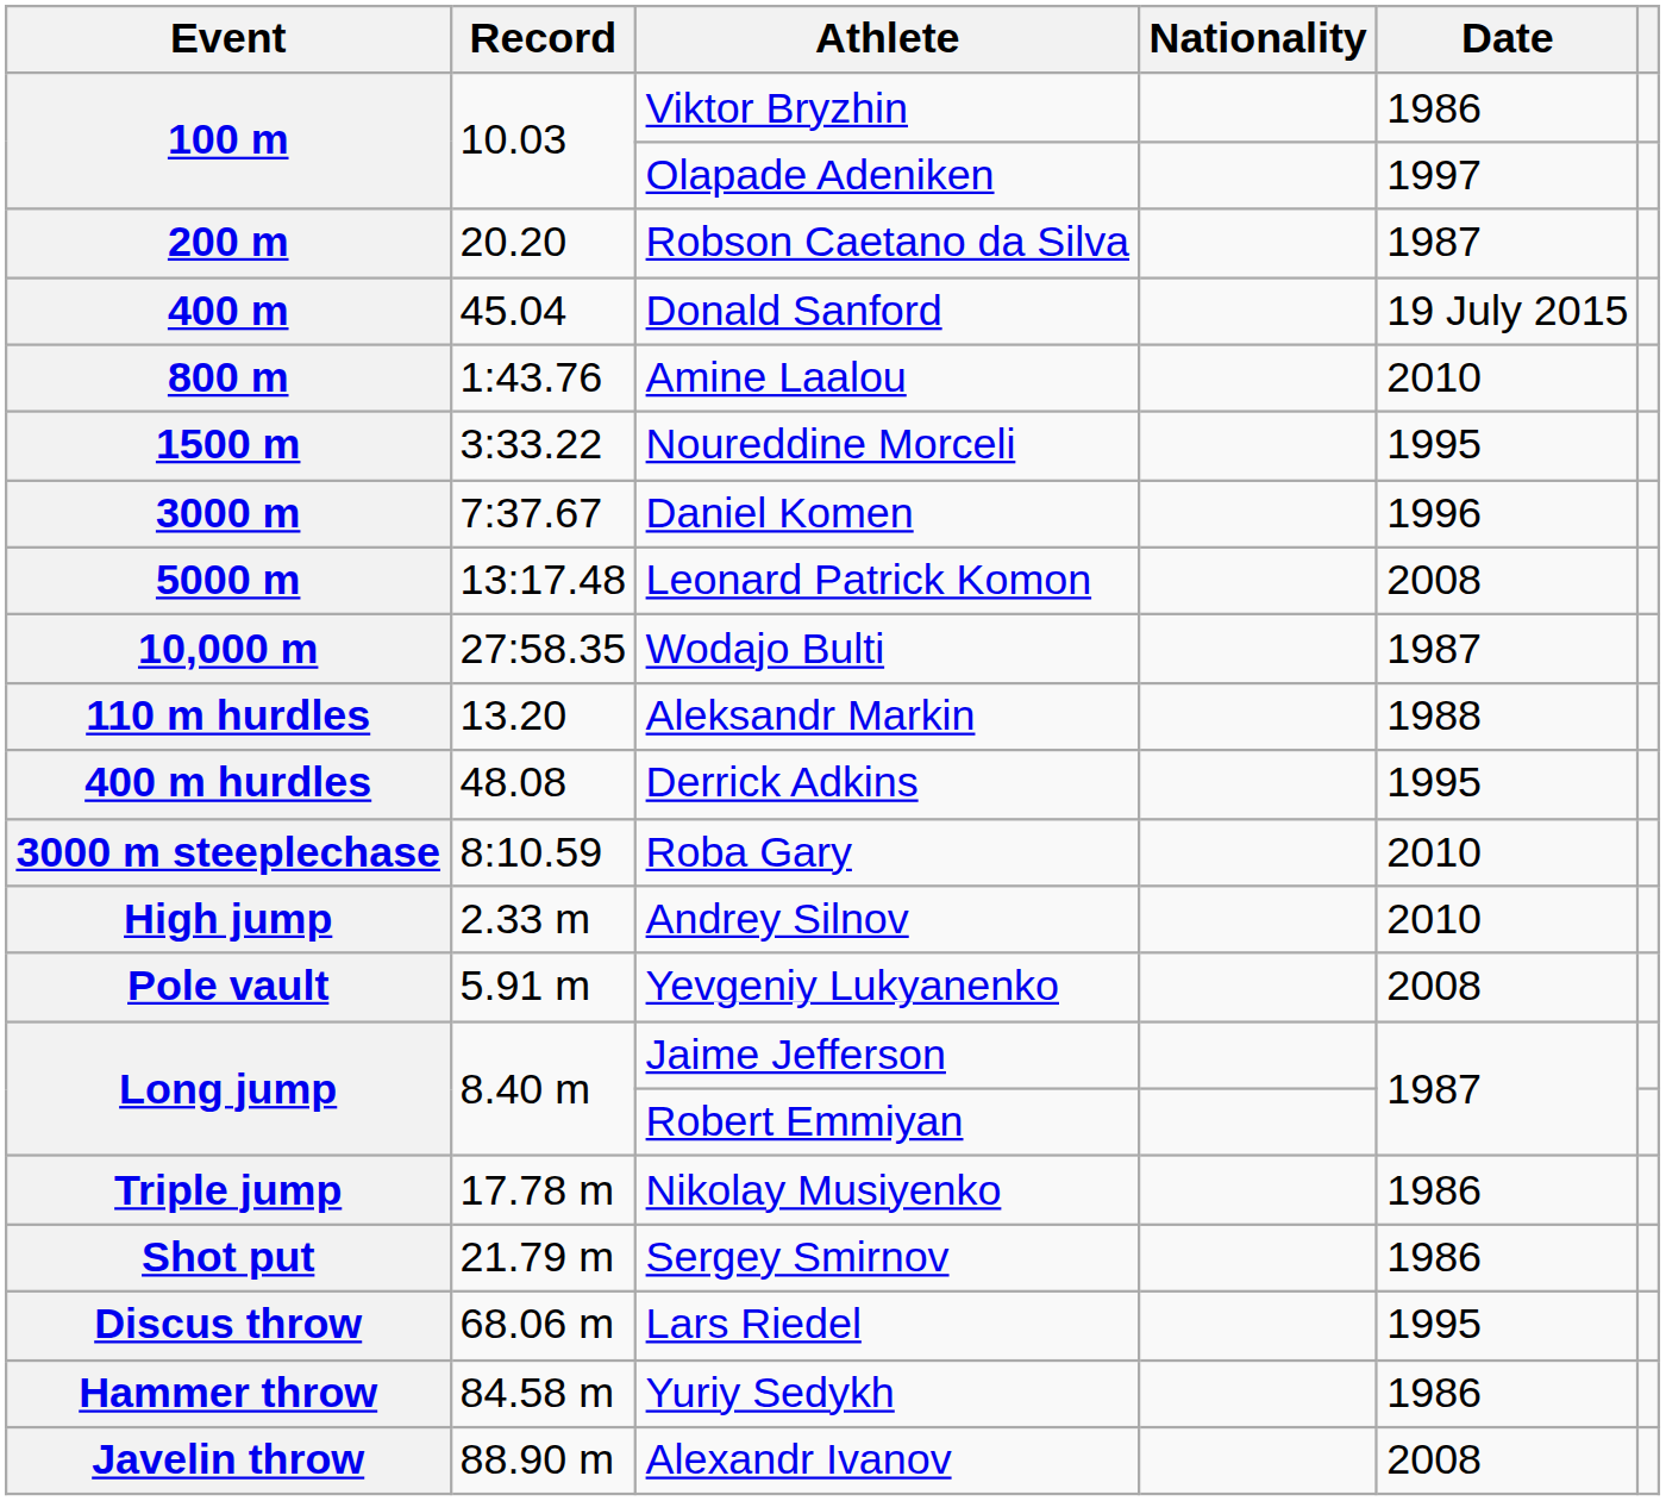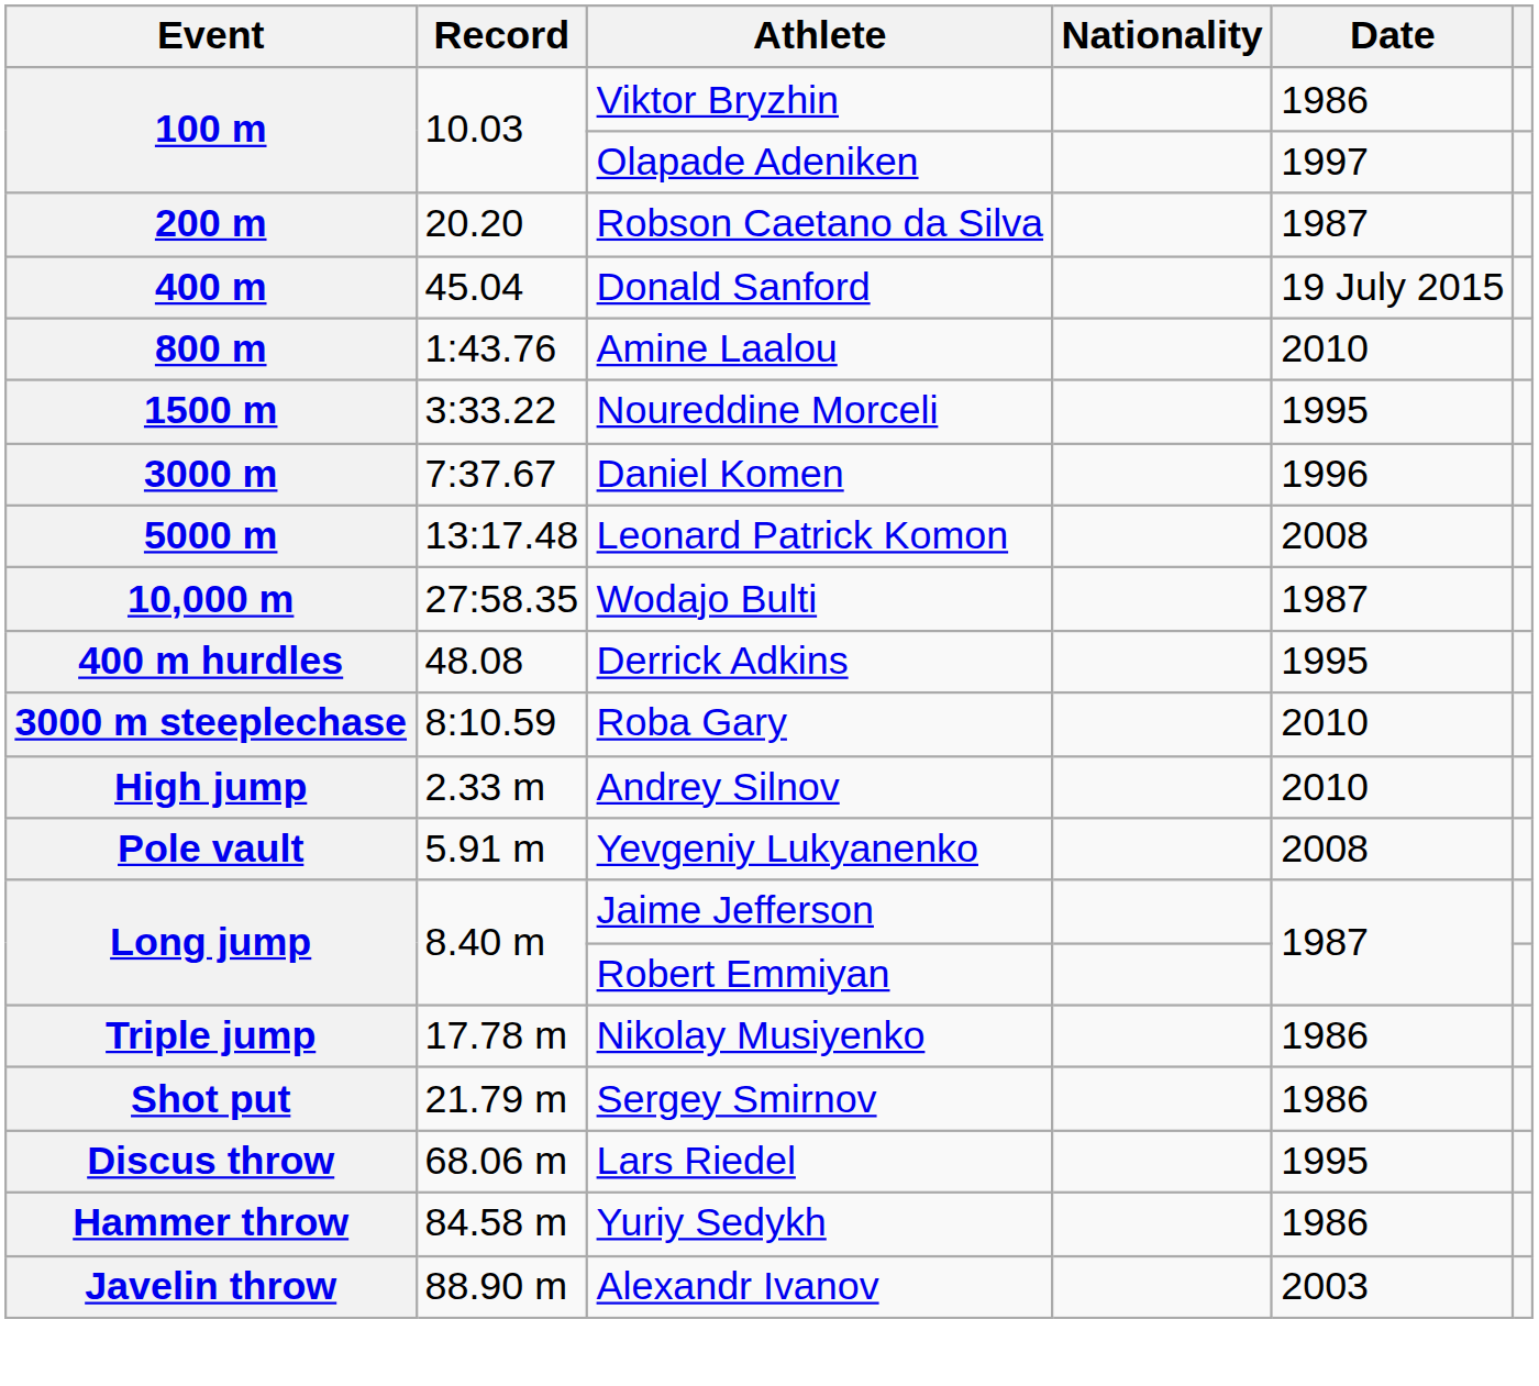 <table class="wikitable plainrowheaders sticky-header">
 <tr>
 <th scope="col">Event</th>
 <th scope="col">Record</th>
 <th scope="col">Athlete</th>
 <th scope="col">Nationality</th>
 <th scope="col">Date</th>
 <th scope="col"></th>
 </tr>
 <tr>
 <th scope="rowgroup" rowspan="2"><a href='#'>100 m</a></th>
 <td rowspan="2">10.03</td>
 <td><a href='#'>Viktor Bryzhin</a></td>
 <td></td>
 <td>1986</td>
 <td></td>
 </tr>
 <tr>
 <td><a href='#'>Olapade Adeniken</a></td>
 <td></td>
 <td>1997</td>
 <td></td>
 </tr>
 <tr>
 <th scope="row"><a href='#'>200 m</a></th>
 <td>20.20</td>
 <td><a href='#'>Robson Caetano da Silva</a></td>
 <td></td>
 <td>1987</td>
 <td></td>
 </tr>
 <tr>
 <th scope="row"><a href='#'>400 m</a></th>
 <td>45.04</td>
 <td><a href='#'>Donald Sanford</a></td>
 <td></td>
 <td>19 July 2015</td>
 <td></td>
 </tr>
 <tr>
 <th scope="row"><a href='#'>800 m</a></th>
 <td>1:43.76</td>
 <td><a href='#'>Amine Laalou</a></td>
 <td></td>
 <td>2010</td>
 <td></td>
 </tr>
 <tr>
 <th scope="row"><a href='#'>1500 m</a></th>
 <td>3:33.22</td>
 <td><a href='#'>Noureddine Morceli</a></td>
 <td></td>
 <td>1995</td>
 <td></td>
 </tr>
 <tr>
 <th scope="row"><a href='#'>3000 m</a></th>
 <td>7:37.67</td>
 <td><a href='#'>Daniel Komen</a></td>
 <td></td>
 <td>1996</td>
 <td></td>
 </tr>
 <tr>
 <th scope="row"><a href='#'>5000 m</a></th>
 <td>13:17.48</td>
 <td><a href='#'>Leonard Patrick Komon</a></td>
 <td></td>
 <td>2008</td>
 <td></td>
 </tr>
 <tr>
 <th scope="row"><a href='#'>10,000 m</a></th>
 <td>27:58.35</td>
 <td><a href='#'>Wodajo Bulti</a></td>
 <td></td>
 <td>1987</td>
-<td></td>
-</tr>
-<tr>
-<th scope="row"><a href='#'>110 m hurdles</a></th>
-<td>13.20</td>
-<td><a href='#'>Aleksandr Markin</a></td>
-<td></td>
-<td>1988</td>
 <td></td>
 </tr>
 <tr>
 <th scope="row"><a href='#'>400 m hurdles</a></th>
 <td>48.08</td>
 <td><a href='#'>Derrick Adkins</a></td>
 <td></td>
 <td>1995</td>
 <td></td>
 </tr>
 <tr>
 <th scope="row"><a href='#'>3000 m steeplechase</a></th>
 <td>8:10.59</td>
 <td><a href='#'>Roba Gary</a></td>
 <td></td>
 <td>2010</td>
 <td></td>
 </tr>
 <tr>
 <th scope="row"><a href='#'>High jump</a></th>
 <td>2.33 m</td>
 <td><a href='#'>Andrey Silnov</a></td>
 <td></td>
 <td>2010</td>
 <td></td>
 </tr>
 <tr>
 <th scope="row"><a href='#'>Pole vault</a></th>
 <td>5.91 m</td>
 <td><a href='#'>Yevgeniy Lukyanenko</a></td>
 <td></td>
 <td>2008</td>
 <td></td>
 </tr>
 <tr>
 <th scope="rowgroup" rowspan="2"><a href='#'>Long jump</a></th>
 <td rowspan="2">8.40 m</td>
 <td><a href='#'>Jaime Jefferson</a></td>
 <td></td>
 <td rowspan="2">1987</td>
 <td></td>
 </tr>
 <tr>
 <td><a href='#'>Robert Emmiyan</a></td>
 <td></td>
 <td></td>
 </tr>
 <tr>
 <th scope="row"><a href='#'>Triple jump</a></th>
 <td>17.78 m</td>
 <td><a href='#'>Nikolay Musiyenko</a></td>
 <td></td>
 <td>1986</td>
 <td></td>
 </tr>
 <tr>
 <th scope="row"><a href='#'>Shot put</a></th>
 <td>21.79 m</td>
 <td><a href='#'>Sergey Smirnov</a></td>
 <td></td>
 <td>1986</td>
 <td></td>
 </tr>
 <tr>
 <th scope="row"><a href='#'>Discus throw</a></th>
 <td>68.06 m</td>
 <td><a href='#'>Lars Riedel</a></td>
 <td></td>
 <td>1995</td>
 <td></td>
 </tr>
 <tr>
 <th scope="row"><a href='#'>Hammer throw</a></th>
 <td>84.58 m</td>
 <td><a href='#'>Yuriy Sedykh</a></td>
 <td></td>
 <td>1986</td>
 <td></td>
 </tr>
 <tr>
 <th scope="row"><a href='#'>Javelin throw</a></th>
 <td>88.90 m</td>
 <td><a href='#'>Alexandr Ivanov</a></td>
 <td></td>
-<td>2008</td>
+<td>2003</td>
 <td></td>
 </tr>
 </table>
